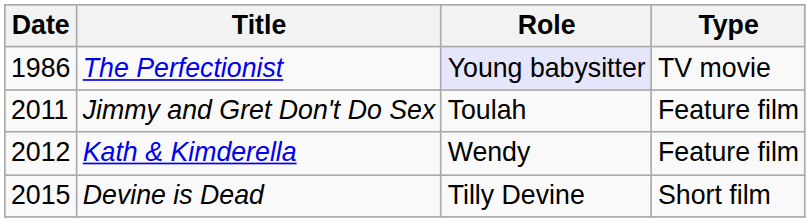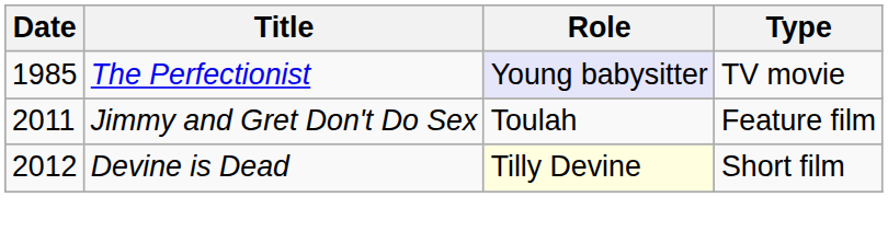 <table class="wikitable">
 <tr>
 <th>Date</th>
 <th>Title</th>
 <th>Role</th>
 <th>Type</th>
 </tr>
 <tr>
-<td>1986</td>
+<td>1985</td>
 <td><em><a href='#'>The Perfectionist</a></em></td>
 <td style="background: lavender;">Young babysitter</td>
 <td>TV movie</td>
 </tr>
 <tr>
 <td>2011</td>
 <td><em>Jimmy and Gret Don't Do Sex</em></td>
 <td>Toulah</td>
 <td>Feature film</td>
 </tr>
 <tr>
 <td>2012</td>
-<td><em><a href='#'>Kath & Kimderella</a></em></td>
-<td>Wendy</td>
-<td>Feature film</td>
-</tr>
-<tr>
-<td>2015</td>
 <td><em>Devine is Dead</em></td>
-<td>Tilly Devine</td>
+<td style="background: lightyellow;">Tilly Devine</td>
 <td>Short film</td>
 </tr>
 </table>
